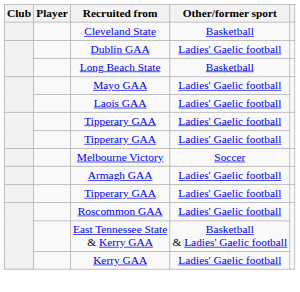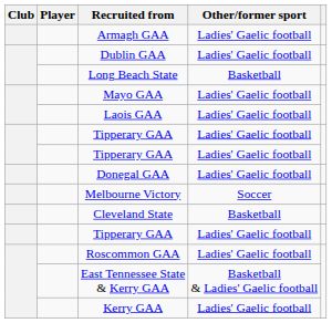 <table class="wikitable sortable plainrowheaders" style="text-align:center;">
 <tr>
 <th scope="col">Club</th>
 <th scope="col">Player</th>
 <th scope="col">Recruited from</th>
 <th scope="col">Other/former sport</th>
 <th class="unsortable"></th>
 </tr>
 <tr>
 <th scope="row"></th>
 <td></td>
-<td><a href='#'>Cleveland State</a></td>
-<td><a href='#'>Basketball</a></td>
+<td><a href='#'>Armagh GAA</a></td>
+<td><a href='#'>Ladies' Gaelic football</a></td>
 <td></td>
 </tr>
 <tr>
 <th scope="row" rowspan=2></th>
 <td></td>
 <td><a href='#'>Dublin GAA</a></td>
 <td><a href='#'>Ladies' Gaelic football</a></td>
 <td></td>
 </tr>
 <tr>
 <td></td>
 <td><a href='#'>Long Beach State</a></td>
 <td><a href='#'>Basketball</a></td>
 <td></td>
 </tr>
 <tr>
 <th scope="row" rowspan=2></th>
 <td></td>
 <td><a href='#'>Mayo GAA</a></td>
 <td><a href='#'>Ladies' Gaelic football</a></td>
 <td rowspan=2></td>
 </tr>
 <tr>
 <td></td>
 <td><a href='#'>Laois GAA</a></td>
 <td><a href='#'>Ladies' Gaelic football</a></td>
 </tr>
 <tr>
 <th scope="row" rowspan=2></th>
 <td></td>
 <td><a href='#'>Tipperary GAA</a></td>
 <td><a href='#'>Ladies' Gaelic football</a></td>
 <td rowspan=2></td>
 </tr>
 <tr>
 <td></td>
 <td><a href='#'>Tipperary GAA</a></td>
 <td><a href='#'>Ladies' Gaelic football</a></td>
 </tr>
 <tr>
 <th scope="row"></th>
 <td></td>
+<td><a href='#'>Donegal GAA</a></td>
+<td><a href='#'>Ladies' Gaelic football</a></td>
+<td></td>
+</tr>
+<tr>
+<th scope="row"></th>
+<td></td>
 <td><a href='#'>Melbourne Victory</a></td>
 <td><a href='#'>Soccer</a></td>
 <td></td>
 </tr>
 <tr>
 <th scope="row"></th>
 <td></td>
-<td><a href='#'>Armagh GAA</a></td>
-<td><a href='#'>Ladies' Gaelic football</a></td>
+<td><a href='#'>Cleveland State</a></td>
+<td><a href='#'>Basketball</a></td>
 <td></td>
 </tr>
 <tr>
 <th scope="row"></th>
 <td></td>
 <td><a href='#'>Tipperary GAA</a></td>
 <td><a href='#'>Ladies' Gaelic football</a></td>
 <td></td>
 </tr>
 <tr>
 <th scope="row" rowspan=3></th>
 <td></td>
 <td><a href='#'>Roscommon GAA</a></td>
 <td><a href='#'>Ladies' Gaelic football</a></td>
 <td rowspan=3></td>
 </tr>
 <tr>
 <td></td>
 <td><a href='#'>East Tennessee State</a> <br>& <a href='#'>Kerry GAA</a></td>
 <td><a href='#'>Basketball</a> <br>& <a href='#'>Ladies' Gaelic football</a></td>
 </tr>
 <tr>
 <td></td>
 <td><a href='#'>Kerry GAA</a></td>
 <td><a href='#'>Ladies' Gaelic football</a></td>
 </tr>
 </table>
